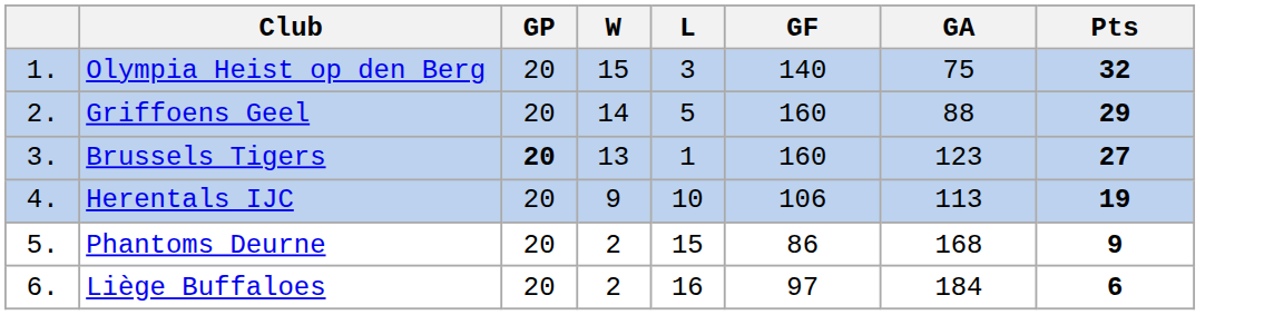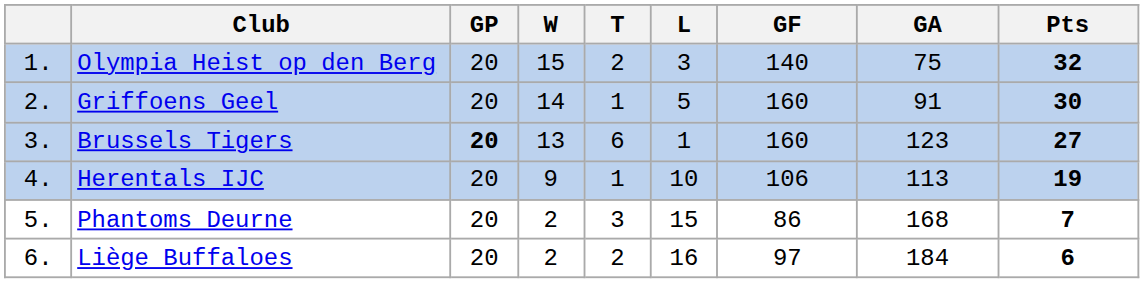 <table class="wikitable">
 <tr>
 <th width="30"></th>
 <th width="200">Club</th>
 <th width="30">GP</th>
 <th width="30">W</th>
+<th width="30">T</th>
 <th width="30">L</th>
 <th width="70">GF</th>
 <th width="70">GA</th>
 <th width="70">Pts</th>
 </tr>
 <tr bgcolor="#BCD2EE" align="center">
 <td>1.</td>
 <td align="left"><a href='#'>Olympia Heist op den Berg</a></td>
 <td>20</td>
 <td>15</td>
+<td>2</td>
 <td>3</td>
 <td>140</td>
 <td>75</td>
 <td><strong>32</strong></td>
 </tr>
 <tr bgcolor="#BCD2EE" align="center">
 <td>2.</td>
 <td align="left"><a href='#'>Griffoens Geel</a></td>
 <td>20</td>
 <td>14</td>
+<td>1</td>
 <td>5</td>
 <td>160</td>
-<td>88</td>
-<td><strong>29</strong></td>
+<td>91</td>
+<td><strong>30</strong></td>
 </tr>
 <tr bgcolor="#BCD2EE" align="center">
 <td>3.</td>
 <td align="left"><a href='#'>Brussels Tigers</a></td>
 <td><strong>20</strong></td>
 <td>13</td>
+<td>6</td>
 <td>1</td>
 <td>160</td>
 <td>123</td>
 <td><strong>27</strong></td>
 </tr>
 <tr bgcolor="#BCD2EE" align="center">
 <td>4.</td>
 <td align="left"><a href='#'>Herentals IJC</a></td>
 <td>20</td>
 <td>9</td>
+<td>1</td>
 <td>10</td>
 <td>106</td>
 <td>113</td>
 <td><strong>19</strong></td>
 </tr>
 <tr bgcolor="#FFFFFF" align="center">
 <td>5.</td>
 <td align="left"><a href='#'>Phantoms Deurne</a></td>
 <td>20</td>
 <td>2</td>
+<td>3</td>
 <td>15</td>
 <td>86</td>
 <td>168</td>
-<td><strong>9</strong></td>
+<td><strong>7</strong></td>
 </tr>
 <tr bgcolor="#FFFFFF" align="center">
 <td>6.</td>
 <td align="left"><a href='#'>Liège Buffaloes</a></td>
 <td>20</td>
+<td>2</td>
 <td>2</td>
 <td>16</td>
 <td>97</td>
 <td>184</td>
 <td><strong>6</strong></td>
 </tr>
 </table>
